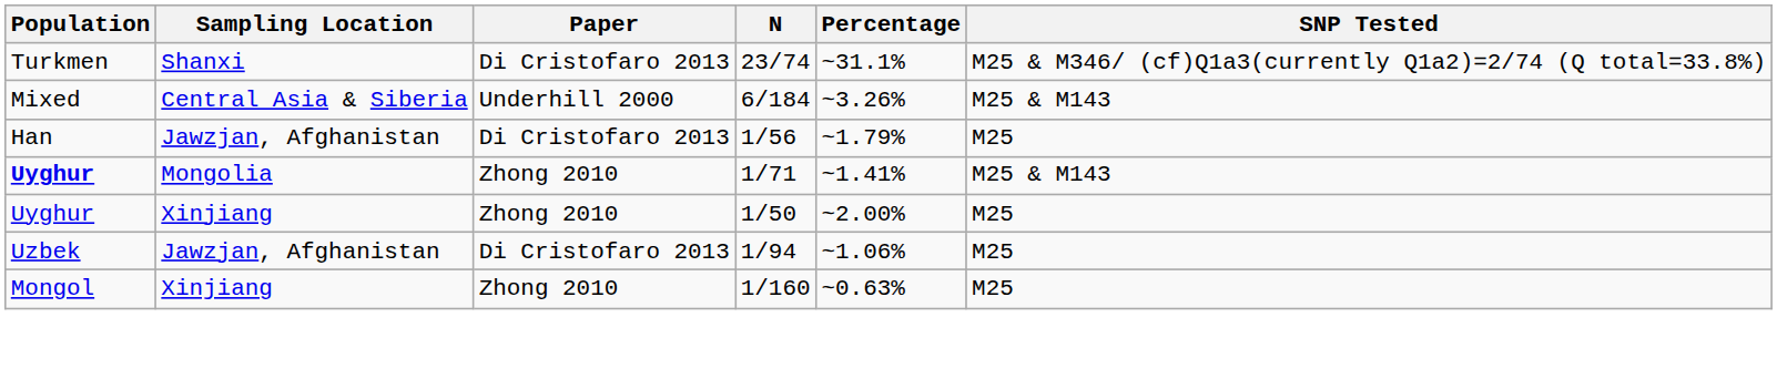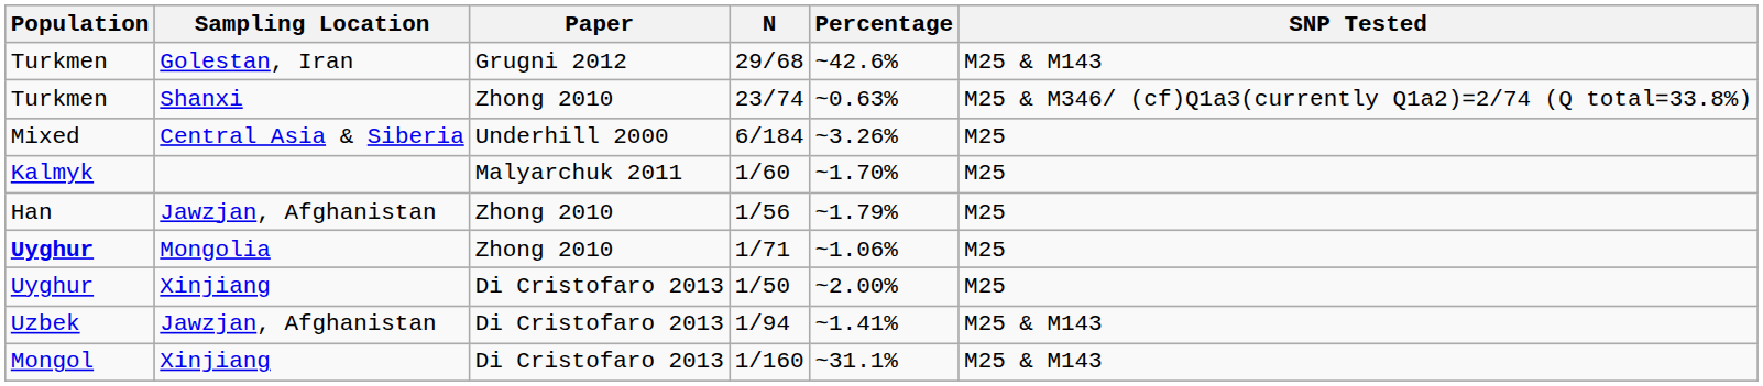 <table class="wikitable">
 <tr>
 <th>Population</th>
 <th>Sampling Location</th>
 <th>Paper</th>
 <th>N</th>
 <th>Percentage</th>
 <th>SNP Tested</th>
 </tr>
 <tr>
 <td>Turkmen</td>
+<td><a href='#'>Golestan</a>, Iran</td>
+<td>Grugni 2012</td>
+<td>29/68</td>
+<td>~42.6%</td>
+<td>M25 & M143</td>
+</tr>
+<tr>
+<td>Turkmen</td>
 <td><a href='#'>Shanxi</a></td>
-<td>Di Cristofaro 2013</td>
+<td>Zhong 2010</td>
 <td>23/74</td>
-<td>~31.1%</td>
+<td>~0.63%</td>
 <td>M25 & M346/ (cf)Q1a3(currently Q1a2)=2/74 (Q total=33.8%)</td>
 </tr>
 <tr>
 <td>Mixed</td>
 <td><a href='#'>Central Asia</a> & <a href='#'>Siberia</a></td>
 <td>Underhill 2000</td>
 <td>6/184</td>
 <td>~3.26%</td>
-<td>M25 & M143</td>
+<td>M25</td>
+</tr>
+<tr>
+<td><a href='#'>Kalmyk</a></td>
+<td></td>
+<td>Malyarchuk 2011</td>
+<td>1/60</td>
+<td>~1.70%</td>
+<td>M25</td>
 </tr>
 <tr>
 <td>Han</td>
 <td><a href='#'>Jawzjan</a>, Afghanistan</td>
-<td>Di Cristofaro 2013</td>
+<td>Zhong 2010</td>
 <td>1/56</td>
 <td>~1.79%</td>
 <td>M25</td>
 </tr>
 <tr>
 <td><strong><a href='#'>Uyghur</a></strong></td>
 <td><a href='#'>Mongolia</a></td>
 <td>Zhong 2010</td>
 <td>1/71</td>
-<td>~1.41%</td>
-<td>M25 & M143</td>
+<td>~1.06%</td>
+<td>M25</td>
 </tr>
 <tr>
 <td><a href='#'>Uyghur</a></td>
 <td><a href='#'>Xinjiang</a></td>
-<td>Zhong 2010</td>
+<td>Di Cristofaro 2013</td>
 <td>1/50</td>
 <td>~2.00%</td>
 <td>M25</td>
 </tr>
 <tr>
 <td><a href='#'>Uzbek</a></td>
 <td><a href='#'>Jawzjan</a>, Afghanistan</td>
 <td>Di Cristofaro 2013</td>
 <td>1/94</td>
-<td>~1.06%</td>
-<td>M25</td>
+<td>~1.41%</td>
+<td>M25 & M143</td>
 </tr>
 <tr>
 <td><a href='#'>Mongol</a></td>
 <td><a href='#'>Xinjiang</a></td>
-<td>Zhong 2010</td>
+<td>Di Cristofaro 2013</td>
 <td>1/160</td>
-<td>~0.63%</td>
-<td>M25</td>
+<td>~31.1%</td>
+<td>M25 & M143</td>
 </tr>
 </table>
